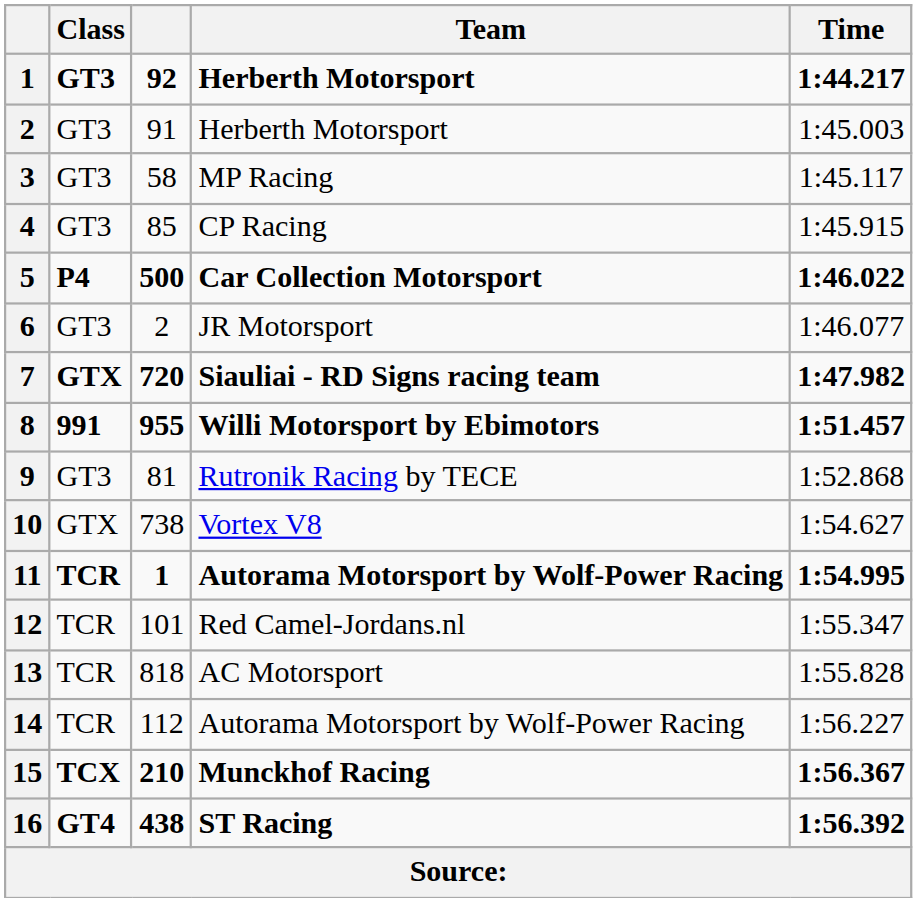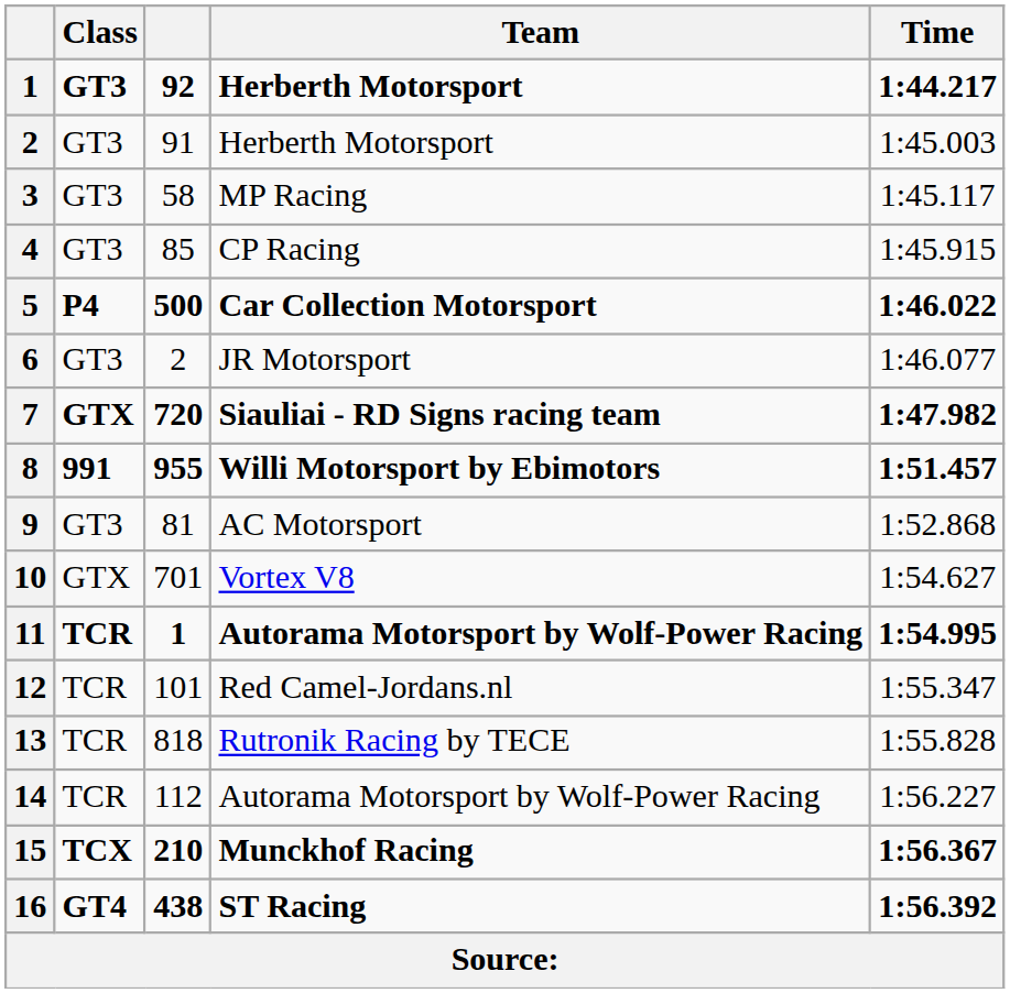 <table class="wikitable sortable" style="font-size: 85%;">
 <tr>
 <th scope="col"></th>
 <th scope="col">Class</th>
 <th scope="col"></th>
 <th scope="col">Team</th>
 <th scope="col">Time</th>
 </tr>
 <tr style="font-weight:bold">
 <th>1</th>
 <td>GT3</td>
 <td align="center">92</td>
 <td> Herberth Motorsport</td>
 <td align="center">1:44.217</td>
 </tr>
 <tr>
 <th>2</th>
 <td>GT3</td>
 <td align="center">91</td>
 <td> Herberth Motorsport</td>
 <td align="center">1:45.003</td>
 </tr>
 <tr>
 <th>3</th>
 <td>GT3</td>
 <td align="center">58</td>
 <td> MP Racing</td>
 <td align="center">1:45.117</td>
 </tr>
 <tr>
 <th>4</th>
 <td>GT3</td>
 <td align="center">85</td>
 <td> CP Racing</td>
 <td align="center">1:45.915</td>
 </tr>
 <tr style="font-weight:bold">
 <th>5</th>
 <td>P4</td>
 <td align="center">500</td>
 <td> Car Collection Motorsport</td>
 <td align="center">1:46.022</td>
 </tr>
 <tr>
 <th>6</th>
 <td>GT3</td>
 <td align="center">2</td>
 <td> JR Motorsport</td>
 <td align="center">1:46.077</td>
 </tr>
 <tr style="font-weight:bold">
 <th>7</th>
 <td>GTX</td>
 <td align="center">720</td>
 <td> Siauliai - RD Signs racing team</td>
 <td align="center">1:47.982</td>
 </tr>
 <tr style="font-weight:bold">
 <th>8</th>
 <td>991</td>
 <td align="center">955</td>
 <td> Willi Motorsport by Ebimotors</td>
 <td align="center">1:51.457</td>
 </tr>
 <tr>
 <th>9</th>
 <td>GT3</td>
 <td align="center">81</td>
-<td> <a href='#'>Rutronik Racing</a> by TECE</td>
+<td> AC Motorsport</td>
 <td align="center">1:52.868</td>
 </tr>
 <tr>
 <th>10</th>
 <td>GTX</td>
-<td align="center">738</td>
+<td align="center">701</td>
 <td> <a href='#'>Vortex V8</a></td>
 <td align="center">1:54.627</td>
 </tr>
 <tr style="font-weight:bold">
 <th>11</th>
 <td>TCR</td>
 <td align="center">1</td>
 <td> Autorama Motorsport by Wolf-Power Racing</td>
 <td align="center">1:54.995</td>
 </tr>
 <tr>
 <th>12</th>
 <td>TCR</td>
 <td align="center">101</td>
 <td> Red Camel-Jordans.nl</td>
 <td align="center">1:55.347</td>
 </tr>
 <tr>
 <th>13</th>
 <td>TCR</td>
 <td align="center">818</td>
-<td> AC Motorsport</td>
+<td> <a href='#'>Rutronik Racing</a> by TECE</td>
 <td align="center">1:55.828</td>
 </tr>
 <tr>
 <th>14</th>
 <td>TCR</td>
 <td align="center">112</td>
 <td> Autorama Motorsport by Wolf-Power Racing</td>
 <td align="center">1:56.227</td>
 </tr>
 <tr style="font-weight:bold">
 <th>15</th>
 <td>TCX</td>
 <td align="center">210</td>
 <td> Munckhof Racing</td>
 <td align="center">1:56.367</td>
 </tr>
 <tr style="font-weight:bold">
 <th>16</th>
 <td>GT4</td>
 <td align="center">438</td>
 <td> ST Racing</td>
 <td align="center">1:56.392</td>
 </tr>
 <tr>
 <th colspan=5>Source:</th>
 </tr>
 </table>
